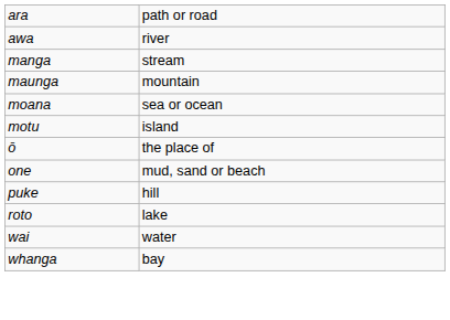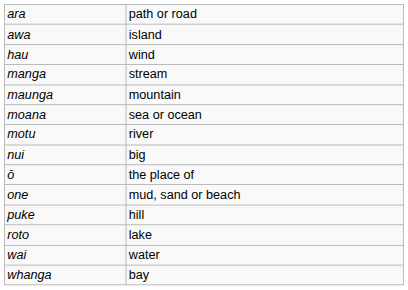 <table class="wikitable floatright" style="width:40%;">
 <tr>
 <td><em>ara</em></td>
 <td>path or road</td>
 </tr>
 <tr>
 <td><em>awa</em></td>
-<td>river</td>
+<td>island</td>
+</tr>
+<tr>
+<td><em>hau</em></td>
+<td>wind</td>
 </tr>
 <tr>
 <td><em>manga</em></td>
 <td>stream</td>
 </tr>
 <tr>
 <td><em>maunga</em></td>
 <td>mountain</td>
 </tr>
 <tr>
 <td><em>moana</em></td>
 <td>sea or ocean</td>
 </tr>
 <tr>
 <td><em>motu</em></td>
-<td>island</td>
+<td>river</td>
+</tr>
+<tr>
+<td><em>nui</em></td>
+<td>big</td>
 </tr>
 <tr>
 <td><em>ō</em></td>
 <td>the place of</td>
 </tr>
 <tr>
 <td><em>one</em></td>
 <td>mud, sand or beach</td>
 </tr>
 <tr>
 <td><em>puke</em></td>
 <td>hill</td>
 </tr>
 <tr>
 <td><em>roto</em></td>
 <td>lake</td>
 </tr>
 <tr>
 <td><em>wai</em></td>
 <td>water</td>
 </tr>
 <tr>
 <td><em>whanga</em></td>
 <td>bay</td>
 </tr>
 </table>
